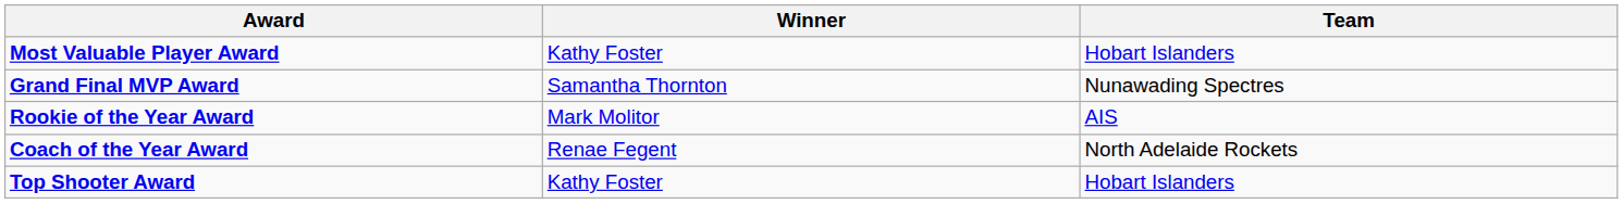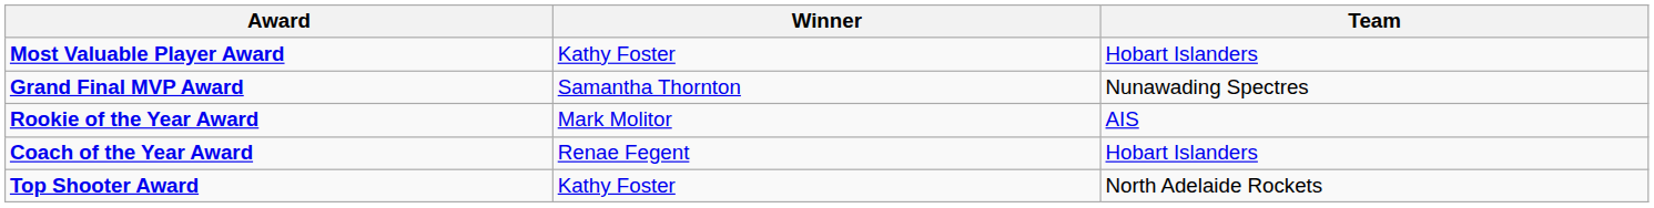 <table class="wikitable" style="width: 80%">
 <tr>
 <th width=125>Award</th>
 <th width=125>Winner</th>
 <th width=125>Team</th>
 </tr>
 <tr>
 <td><strong><a href='#'>Most Valuable Player Award</a></strong></td>
 <td><a href='#'>Kathy Foster</a></td>
 <td><a href='#'>Hobart Islanders</a></td>
 </tr>
 <tr>
 <td><strong><a href='#'>Grand Final MVP Award</a></strong></td>
 <td><a href='#'>Samantha Thornton</a></td>
 <td>Nunawading Spectres</td>
 </tr>
 <tr>
 <td><strong><a href='#'>Rookie of the Year Award</a></strong></td>
 <td><a href='#'>Mark Molitor</a></td>
 <td><a href='#'>AIS</a></td>
 </tr>
 <tr>
 <td><strong><a href='#'>Coach of the Year Award</a></strong></td>
 <td><a href='#'>Renae Fegent</a></td>
-<td>North Adelaide Rockets</td>
+<td><a href='#'>Hobart Islanders</a></td>
 </tr>
 <tr>
 <td><strong><a href='#'>Top Shooter Award</a></strong></td>
 <td><a href='#'>Kathy Foster</a></td>
-<td><a href='#'>Hobart Islanders</a></td>
+<td>North Adelaide Rockets</td>
 </tr>
 </table>
